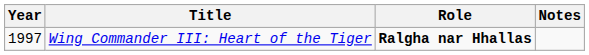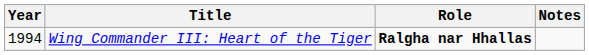 <table class="wikitable sortable">
 <tr>
 <th>Year</th>
 <th>Title</th>
 <th>Role</th>
 <th>Notes</th>
 </tr>
 <tr>
-<td>1997</td>
+<td>1994</td>
 <td><em><a href='#'>Wing Commander III: Heart of the Tiger</a></em></td>
 <td><strong>Ralgha nar Hhallas</strong></td>
 <td></td>
 </tr>
 </table>
